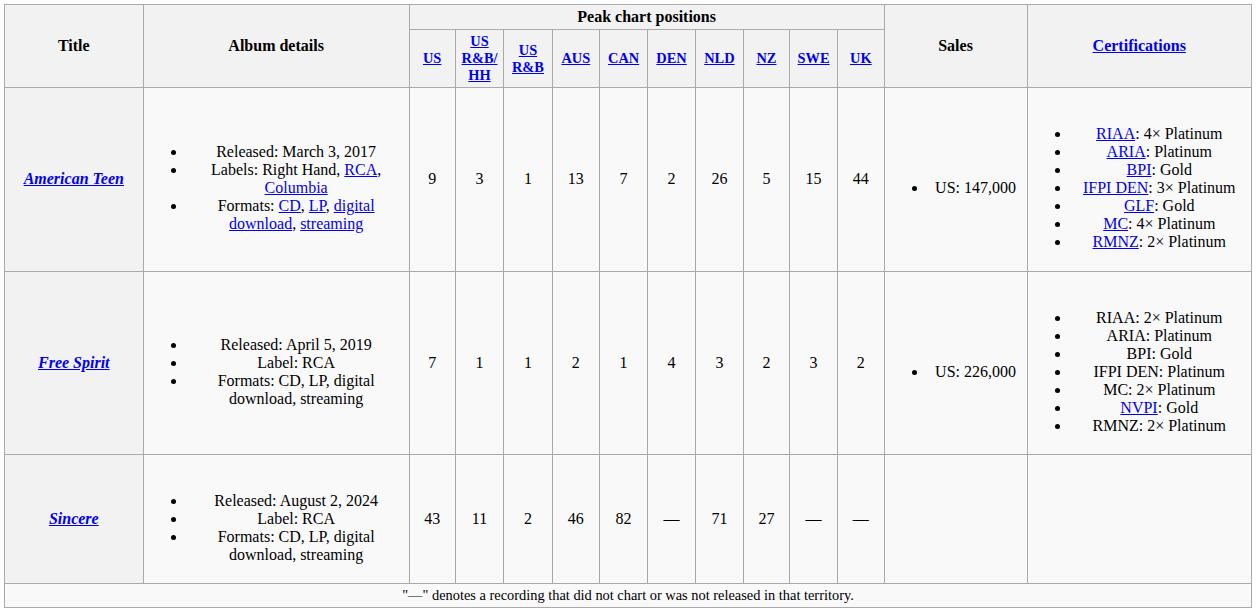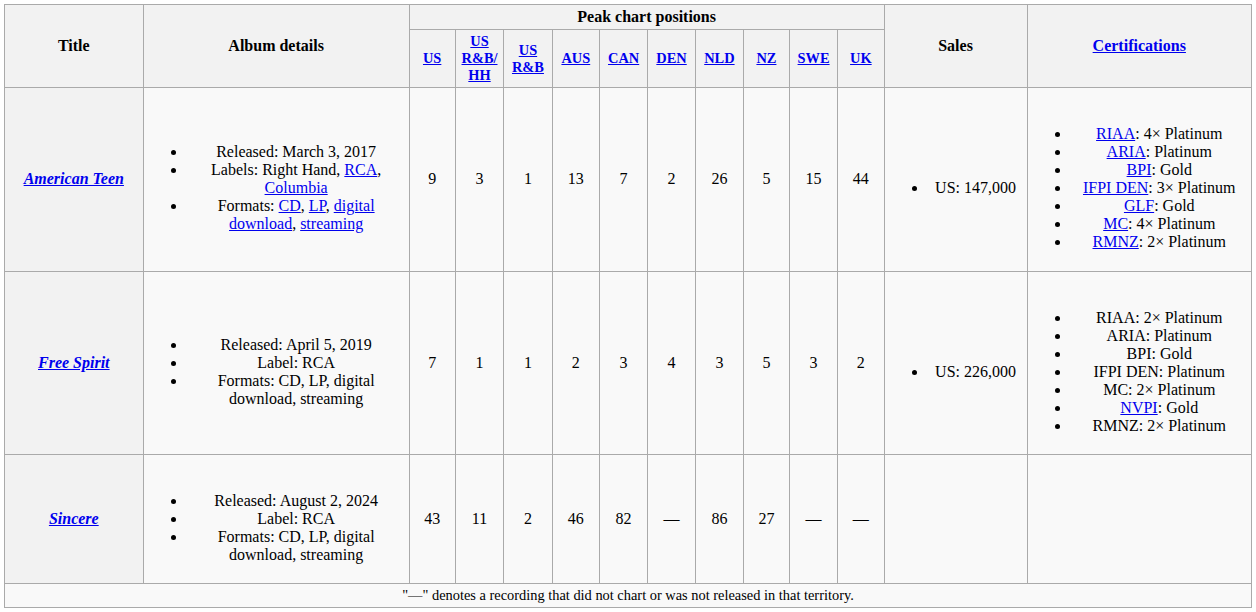 <table class="wikitable plainrowheaders" style="text-align:center;">
 <tr>
 <th scope="col" rowspan="2" style="width:9em;">Title</th>
 <th scope="col" rowspan="2" style="width:18em;">Album details</th>
 <th scope="col" colspan="10">Peak chart positions</th>
 <th scope="col" rowspan="2" style="width:9em;">Sales</th>
 <th scope="col" rowspan="2" style="width:15em;"><a href='#'>Certifications</a></th>
 </tr>
 <tr>
 <th scope="col" style="width:3em;font-size:90%;"><a href='#'>US</a><br></th>
 <th scope="col" style="width:3em;font-size:90%;"><a href='#'>US<br>R&B/<br>HH</a><br></th>
 <th scope="col" style="width:3em;font-size:90%;"><a href='#'>US R&B</a><br></th>
 <th scope="col" style="width:3em;font-size:90%;"><a href='#'>AUS</a><br></th>
 <th scope="col" style="width:3em;font-size:90%;"><a href='#'>CAN</a><br></th>
 <th scope="col" style="width:3em;font-size:90%;"><a href='#'>DEN</a><br></th>
 <th scope="col" style="width:3em;font-size:90%;"><a href='#'>NLD</a><br></th>
 <th scope="col" style="width:3em;font-size:90%;"><a href='#'>NZ</a><br></th>
 <th scope="col" style="width:3em;font-size:90%;"><a href='#'>SWE</a><br></th>
 <th scope="col" style="width:3em;font-size:90%;"><a href='#'>UK</a><br></th>
 </tr>
 <tr>
 <th scope="row"><em><a href='#'>American Teen</a></em></th>
 <td><br><ul><li>Released: March 3, 2017</li><li>Labels: Right Hand, <a href='#'>RCA</a>, <a href='#'>Columbia</a></li><li>Formats: <a href='#'>CD</a>, <a href='#'>LP</a>, <a href='#'>digital download</a>, <a href='#'>streaming</a></li></ul></td>
 <td>9</td>
 <td>3</td>
 <td>1</td>
 <td>13</td>
 <td>7</td>
 <td>2</td>
 <td>26</td>
 <td>5</td>
 <td>15</td>
 <td>44</td>
 <td><br><ul><li>US: 147,000</li></ul></td>
 <td><br><ul><li><a href='#'>RIAA</a>: 4× Platinum</li><li><a href='#'>ARIA</a>: Platinum</li><li><a href='#'>BPI</a>: Gold</li><li><a href='#'>IFPI DEN</a>: 3× Platinum</li><li><a href='#'>GLF</a>: Gold</li><li><a href='#'>MC</a>: 4× Platinum</li><li><a href='#'>RMNZ</a>: 2× Platinum</li></ul></td>
 </tr>
 <tr>
 <th scope="row"><em><a href='#'>Free Spirit</a></em></th>
 <td><br><ul><li>Released: April 5, 2019</li><li>Label: RCA</li><li>Formats: CD, LP, digital download, streaming</li></ul></td>
 <td>7</td>
 <td>1</td>
 <td>1</td>
 <td>2</td>
-<td>1</td>
+<td>3</td>
 <td>4</td>
 <td>3</td>
-<td>2</td>
+<td>5</td>
 <td>3</td>
 <td>2</td>
 <td><br><ul><li>US: 226,000</li></ul></td>
 <td><br><ul><li>RIAA: 2× Platinum</li><li>ARIA: Platinum</li><li>BPI: Gold</li><li>IFPI DEN: Platinum</li><li>MC: 2× Platinum</li><li><a href='#'>NVPI</a>: Gold</li><li>RMNZ: 2× Platinum</li></ul></td>
 </tr>
 <tr>
 <th scope="row"><em><a href='#'>Sincere</a></em></th>
 <td><br><ul><li>Released: August 2, 2024</li><li>Label: RCA</li><li>Formats: CD, LP, digital download, streaming</li></ul></td>
 <td>43</td>
 <td>11</td>
 <td>2</td>
 <td>46</td>
 <td>82</td>
 <td>—</td>
-<td>71</td>
+<td>86</td>
 <td>27</td>
 <td>—</td>
 <td>—</td>
 <td></td>
 <td></td>
 </tr>
 <tr>
 <td colspan="15" style="font-size:90%;">"—" denotes a recording that did not chart or was not released in that territory.</td>
 </tr>
 </table>
